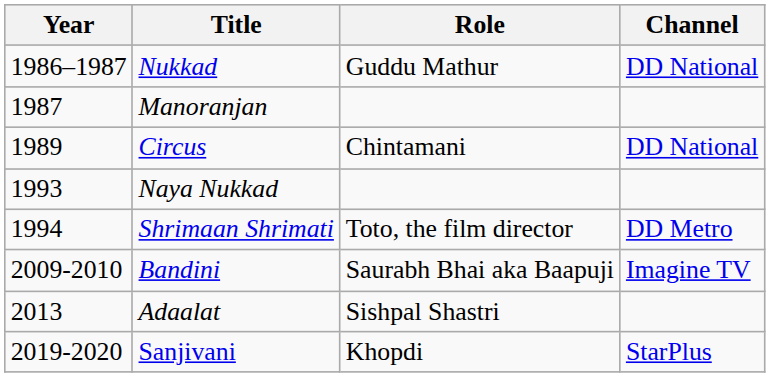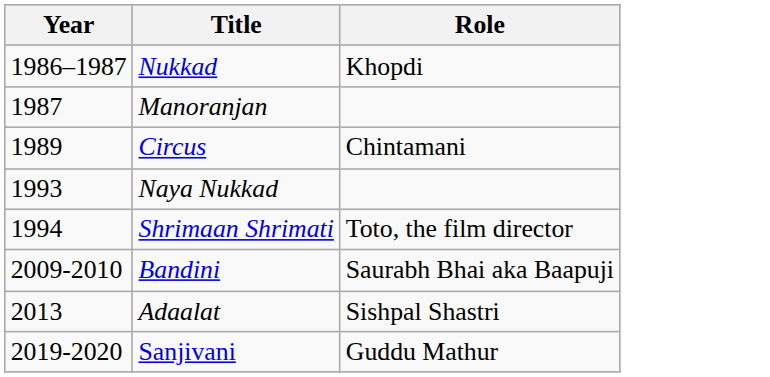 <table class="wikitable sortable">
 <tr>
 <th>Year</th>
 <th>Title</th>
 <th>Role</th>
-<th>Channel</th>
 </tr>
 <tr>
 <td>1986–1987</td>
 <td><em><a href='#'>Nukkad</a></em></td>
-<td>Guddu Mathur</td>
-<td><a href='#'>DD National</a></td>
+<td>Khopdi</td>
 </tr>
 <tr>
 <td>1987</td>
 <td><em>Manoranjan</em></td>
-<td></td>
 <td></td>
 </tr>
 <tr>
 <td>1989</td>
 <td><em><a href='#'>Circus</a></em></td>
 <td>Chintamani</td>
-<td><a href='#'>DD National</a></td>
 </tr>
 <tr>
 <td>1993</td>
 <td><em>Naya Nukkad</em></td>
-<td></td>
 <td></td>
 </tr>
 <tr>
 <td>1994</td>
 <td><em><a href='#'>Shrimaan Shrimati</a></em></td>
 <td>Toto, the film director</td>
-<td><a href='#'>DD Metro</a></td>
 </tr>
 <tr>
 <td>2009-2010</td>
 <td><em><a href='#'>Bandini</a></em></td>
 <td>Saurabh Bhai aka Baapuji</td>
-<td><a href='#'>Imagine TV</a></td>
 </tr>
 <tr>
 <td>2013</td>
 <td><em>Adaalat</em></td>
 <td>Sishpal Shastri</td>
-<td></td>
 </tr>
 <tr>
 <td>2019-2020</td>
 <td><a href='#'>Sanjivani</a></td>
-<td>Khopdi</td>
-<td><a href='#'>StarPlus</a></td>
+<td>Guddu Mathur</td>
 </tr>
 </table>
